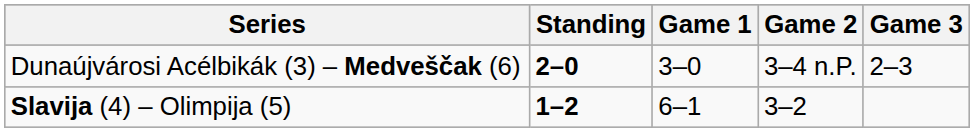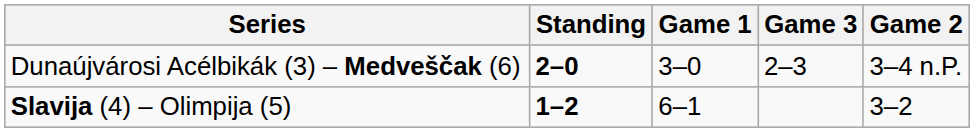 <table class="wikitable" width="600px">
 <tr style="background-color:#c0c0c0;">
 <th>Series</th>
 <th>Standing</th>
 <th>Game 1</th>
+<th>Game 3</th>
 <th>Game 2</th>
-<th>Game 3</th>
 </tr>
 <tr>
 <td>Dunaújvárosi Acélbikák (3) – <strong>Medveščak</strong> (6)</td>
 <td><strong>2–0</strong></td>
 <td>3–0</td>
+<td>2–3</td>
 <td>3–4 n.P.</td>
-<td>2–3</td>
 </tr>
 <tr>
 <td><strong>Slavija</strong> (4) – Olimpija (5)</td>
 <td><strong>1–2</strong></td>
 <td>6–1</td>
+<td></td>
 <td>3–2</td>
-<td></td>
 </tr>
 </table>
